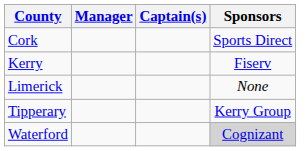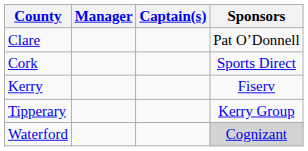 <table class="wikitable sortable" style="text-align:center">
 <tr>
 <th><a href='#'>County</a></th>
 <th><a href='#'>Manager</a></th>
 <th><a href='#'>Captain(s)</a></th>
 <th>Sponsors</th>
+</tr>
+<tr>
+<td style="text-align:left"> <a href='#'>Clare</a></td>
+<td></td>
+<td></td>
+<td>Pat O’Donnell</td>
 </tr>
 <tr>
 <td style="text-align:left"> <a href='#'>Cork</a></td>
 <td></td>
 <td></td>
 <td><a href='#'>Sports Direct</a></td>
 </tr>
 <tr>
 <td style="text-align:left"> <a href='#'>Kerry</a></td>
 <td></td>
 <td></td>
 <td><a href='#'>Fiserv</a></td>
 </tr>
 <tr>
-<td style="text-align:left"> <a href='#'>Limerick</a></td>
-<td></td>
-<td></td>
-<td><em>None</em></td>
-</tr>
-<tr>
 <td style="text-align:left"> <a href='#'>Tipperary</a></td>
 <td></td>
 <td></td>
 <td><a href='#'>Kerry Group</a></td>
 </tr>
 <tr>
 <td style="text-align:left"> <a href='#'>Waterford</a></td>
 <td></td>
 <td></td>
 <td style="background: lightgrey;"><a href='#'>Cognizant</a></td>
 </tr>
 </table>
